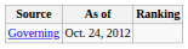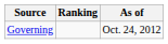 <table class="wikitable" style="text-align:center">
 <tr>
 <th>Source</th>
+<th>Ranking</th>
 <th>As of</th>
-<th>Ranking</th>
 </tr>
 <tr>
 <td align="left"><a href='#'>Governing</a></td>
+<td></td>
 <td>Oct. 24, 2012</td>
-<td></td>
 </tr>
 </table>
